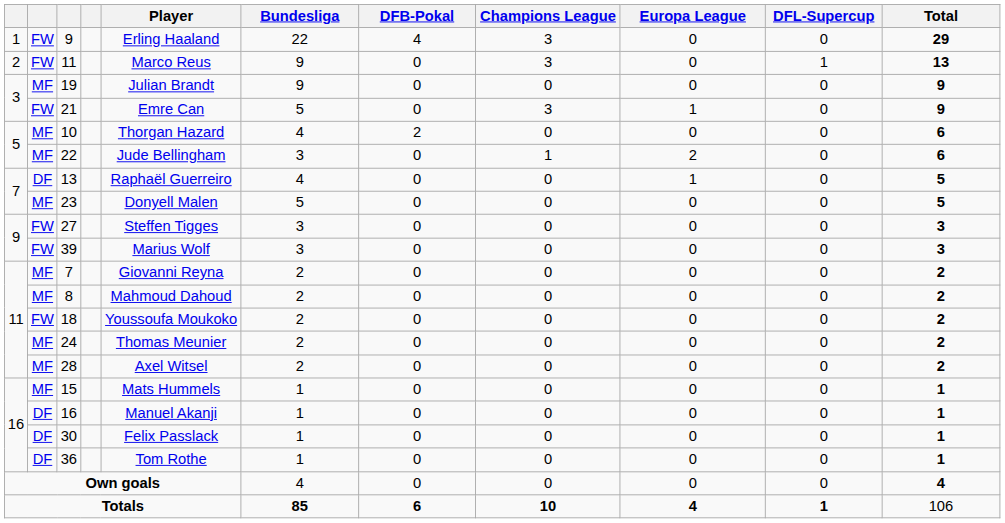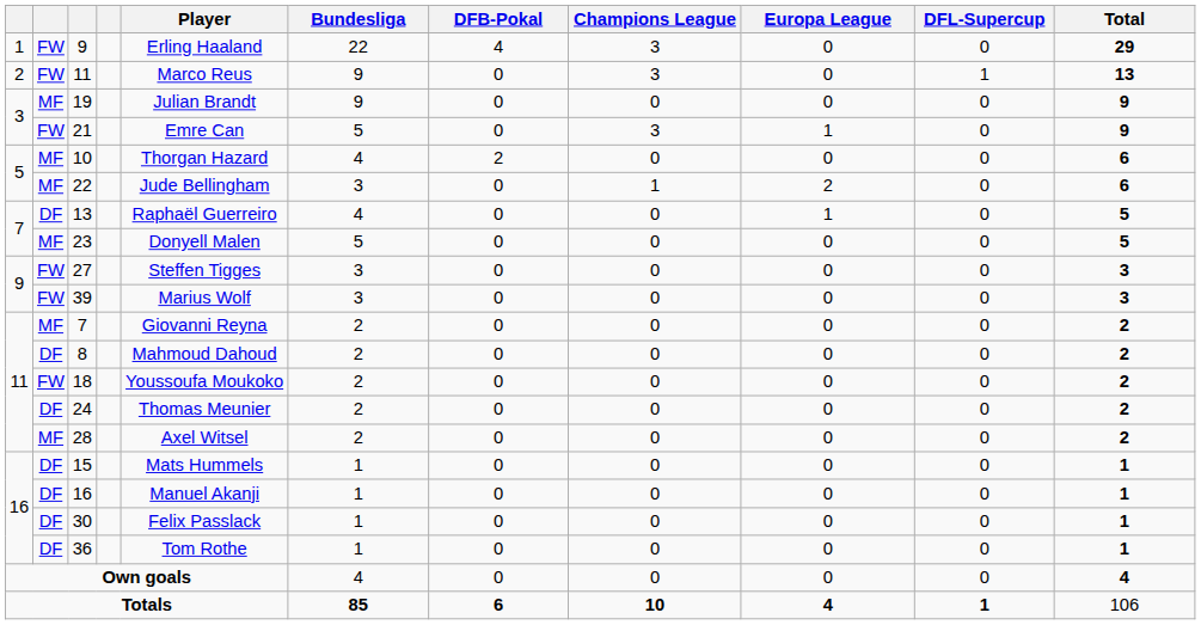 <table class="wikitable" style="text-align:center">
 <tr>
 <th width=15></th>
 <th width=15></th>
 <th width=15></th>
 <th width=15></th>
 <th width=145>Player</th>
 <th width=120><strong><a href='#'>Bundesliga</a></strong></th>
 <th width=120><strong><a href='#'>DFB-Pokal</a></strong></th>
 <th width=150><strong><a href='#'>Champions League</a></strong></th>
 <th width=150><strong><a href='#'>Europa League</a></strong></th>
 <th width=120><strong><a href='#'>DFL-Supercup</a></strong></th>
 <th width=120>Total</th>
 </tr>
 <tr>
 <td rowspan=1>1</td>
 <td><a href='#'>FW</a></td>
 <td>9</td>
 <td></td>
 <td><a href='#'>Erling Haaland</a></td>
 <td>22</td>
 <td>4</td>
 <td>3</td>
 <td>0</td>
 <td>0</td>
 <td><strong>29</strong></td>
 </tr>
 <tr>
 <td rowspan=1>2</td>
 <td><a href='#'>FW</a></td>
 <td>11</td>
 <td></td>
 <td><a href='#'>Marco Reus</a></td>
 <td>9</td>
 <td>0</td>
 <td>3</td>
 <td>0</td>
 <td>1</td>
 <td><strong>13</strong></td>
 </tr>
 <tr>
 <td rowspan=2>3</td>
 <td><a href='#'>MF</a></td>
 <td>19</td>
 <td></td>
 <td><a href='#'>Julian Brandt</a></td>
 <td>9</td>
 <td>0</td>
 <td>0</td>
 <td>0</td>
 <td>0</td>
 <td><strong>9</strong></td>
 </tr>
 <tr>
 <td><a href='#'>FW</a></td>
 <td>21</td>
 <td></td>
 <td><a href='#'>Emre Can</a></td>
 <td>5</td>
 <td>0</td>
 <td>3</td>
 <td>1</td>
 <td>0</td>
 <td><strong>9</strong></td>
 </tr>
 <tr>
 <td rowspan=2>5</td>
 <td><a href='#'>MF</a></td>
 <td>10</td>
 <td></td>
 <td><a href='#'>Thorgan Hazard</a></td>
 <td>4</td>
 <td>2</td>
 <td>0</td>
 <td>0</td>
 <td>0</td>
 <td><strong>6</strong></td>
 </tr>
 <tr>
 <td><a href='#'>MF</a></td>
 <td>22</td>
 <td></td>
 <td><a href='#'>Jude Bellingham</a></td>
 <td>3</td>
 <td>0</td>
 <td>1</td>
 <td>2</td>
 <td>0</td>
 <td><strong>6</strong></td>
 </tr>
 <tr>
 <td rowspan=2>7</td>
 <td><a href='#'>DF</a></td>
 <td>13</td>
 <td></td>
 <td><a href='#'>Raphaël Guerreiro</a></td>
 <td>4</td>
 <td>0</td>
 <td>0</td>
 <td>1</td>
 <td>0</td>
 <td><strong>5</strong></td>
 </tr>
 <tr>
 <td><a href='#'>MF</a></td>
 <td>23</td>
 <td></td>
 <td><a href='#'>Donyell Malen</a></td>
 <td>5</td>
 <td>0</td>
 <td>0</td>
 <td>0</td>
 <td>0</td>
 <td><strong>5</strong></td>
 </tr>
 <tr>
 <td rowspan=2>9</td>
 <td><a href='#'>FW</a></td>
 <td>27</td>
 <td></td>
 <td><a href='#'>Steffen Tigges</a></td>
 <td>3</td>
 <td>0</td>
 <td>0</td>
 <td>0</td>
 <td>0</td>
 <td><strong>3</strong></td>
 </tr>
 <tr>
 <td><a href='#'>FW</a></td>
 <td>39</td>
 <td></td>
 <td><a href='#'>Marius Wolf</a></td>
 <td>3</td>
 <td>0</td>
 <td>0</td>
 <td>0</td>
 <td>0</td>
 <td><strong>3</strong></td>
 </tr>
 <tr>
 <td rowspan=5>11</td>
 <td><a href='#'>MF</a></td>
 <td>7</td>
 <td></td>
 <td><a href='#'>Giovanni Reyna</a></td>
 <td>2</td>
 <td>0</td>
 <td>0</td>
 <td>0</td>
 <td>0</td>
 <td><strong>2</strong></td>
 </tr>
 <tr>
-<td><a href='#'>MF</a></td>
+<td><a href='#'>DF</a></td>
 <td>8</td>
 <td></td>
 <td><a href='#'>Mahmoud Dahoud</a></td>
 <td>2</td>
 <td>0</td>
 <td>0</td>
 <td>0</td>
 <td>0</td>
 <td><strong>2</strong></td>
 </tr>
 <tr>
 <td><a href='#'>FW</a></td>
 <td>18</td>
 <td></td>
 <td><a href='#'>Youssoufa Moukoko</a></td>
 <td>2</td>
 <td>0</td>
 <td>0</td>
 <td>0</td>
 <td>0</td>
 <td><strong>2</strong></td>
 </tr>
 <tr>
-<td><a href='#'>MF</a></td>
+<td><a href='#'>DF</a></td>
 <td>24</td>
 <td></td>
 <td><a href='#'>Thomas Meunier</a></td>
 <td>2</td>
 <td>0</td>
 <td>0</td>
 <td>0</td>
 <td>0</td>
 <td><strong>2</strong></td>
 </tr>
 <tr>
 <td><a href='#'>MF</a></td>
 <td>28</td>
 <td></td>
 <td><a href='#'>Axel Witsel</a></td>
 <td>2</td>
 <td>0</td>
 <td>0</td>
 <td>0</td>
 <td>0</td>
 <td><strong>2</strong></td>
 </tr>
 <tr>
 <td rowspan=4>16</td>
-<td><a href='#'>MF</a></td>
+<td><a href='#'>DF</a></td>
 <td>15</td>
 <td></td>
 <td><a href='#'>Mats Hummels</a></td>
 <td>1</td>
 <td>0</td>
 <td>0</td>
 <td>0</td>
 <td>0</td>
 <td><strong>1</strong></td>
 </tr>
 <tr>
 <td><a href='#'>DF</a></td>
 <td>16</td>
 <td></td>
 <td><a href='#'>Manuel Akanji</a></td>
 <td>1</td>
 <td>0</td>
 <td>0</td>
 <td>0</td>
 <td>0</td>
 <td><strong>1</strong></td>
 </tr>
 <tr>
 <td><a href='#'>DF</a></td>
 <td>30</td>
 <td></td>
 <td><a href='#'>Felix Passlack</a></td>
 <td>1</td>
 <td>0</td>
 <td>0</td>
 <td>0</td>
 <td>0</td>
 <td><strong>1</strong></td>
 </tr>
 <tr>
 <td><a href='#'>DF</a></td>
 <td>36</td>
 <td></td>
 <td><a href='#'>Tom Rothe</a></td>
 <td>1</td>
 <td>0</td>
 <td>0</td>
 <td>0</td>
 <td>0</td>
 <td><strong>1</strong></td>
 </tr>
 <tr>
 <td colspan=5><strong>Own goals</strong></td>
 <td>4</td>
 <td>0</td>
 <td>0</td>
 <td>0</td>
 <td>0</td>
 <td><strong>4</strong></td>
 </tr>
 <tr>
 <td colspan=5><strong>Totals</strong></td>
 <td><strong>85</strong></td>
 <td><strong>6</strong></td>
 <td><strong>10</strong></td>
 <td><strong>4</strong></td>
 <td><strong>1<em></td>
 <td></strong>106<strong></td>
 </tr>
 </table>
